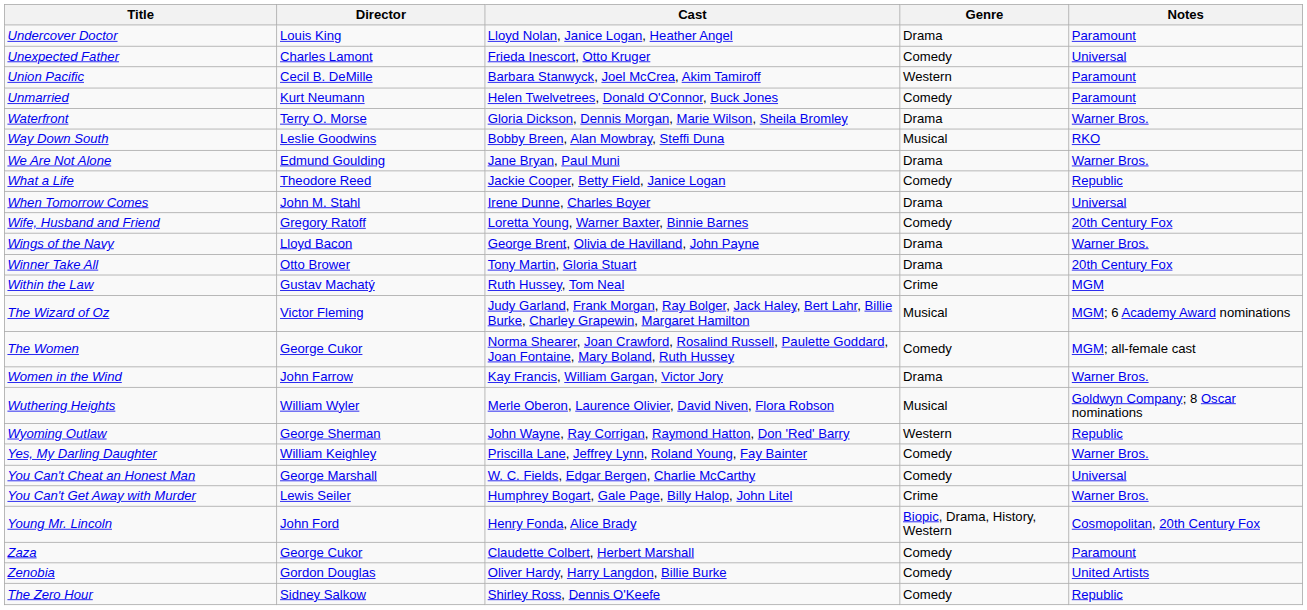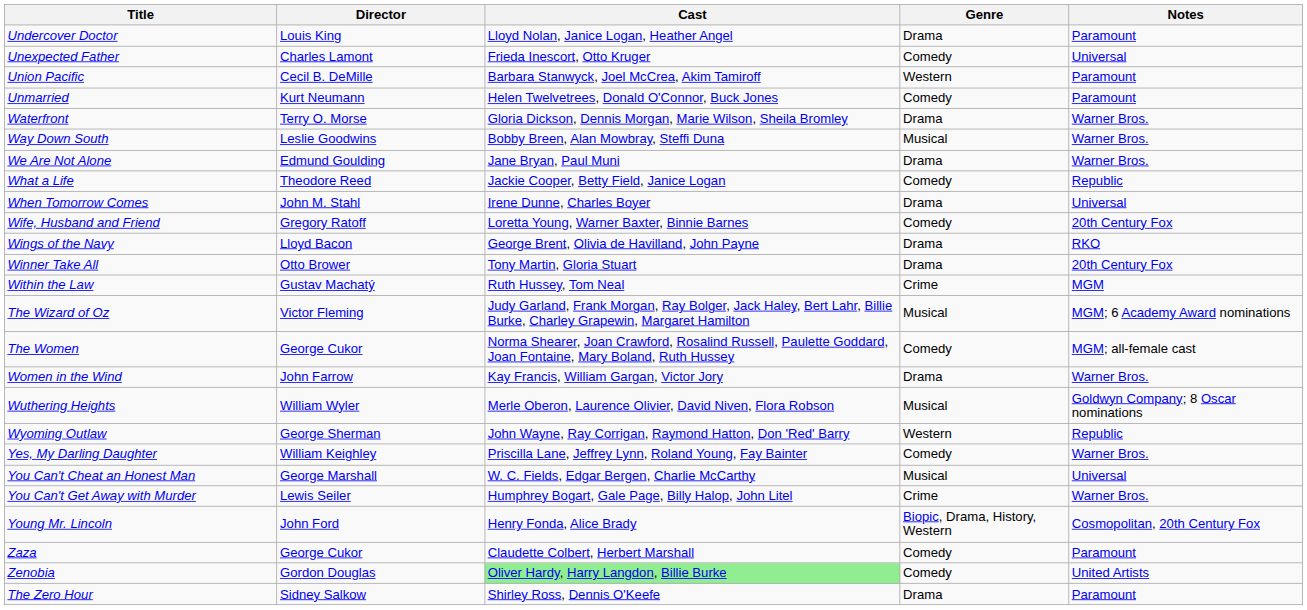 <table class="wikitable" width= "100%">
 <tr>
 <th width=21%>Title</th>
 <th width=16%>Director</th>
 <th width=32%>Cast</th>
 <th width=13%>Genre</th>
 <th width=18%>Notes</th>
 </tr>
 <tr>
 <td><em><a href='#'>Undercover Doctor</a></em></td>
 <td><a href='#'>Louis King</a></td>
 <td><a href='#'>Lloyd Nolan</a>, <a href='#'>Janice Logan</a>, <a href='#'>Heather Angel</a></td>
 <td>Drama</td>
 <td><a href='#'>Paramount</a></td>
 </tr>
 <tr>
 <td><em><a href='#'>Unexpected Father</a></em></td>
 <td><a href='#'>Charles Lamont</a></td>
 <td><a href='#'>Frieda Inescort</a>, <a href='#'>Otto Kruger</a></td>
 <td>Comedy</td>
 <td><a href='#'>Universal</a></td>
 </tr>
 <tr>
 <td><em><a href='#'>Union Pacific</a></em></td>
 <td><a href='#'>Cecil B. DeMille</a></td>
 <td><a href='#'>Barbara Stanwyck</a>, <a href='#'>Joel McCrea</a>, <a href='#'>Akim Tamiroff</a></td>
 <td>Western</td>
 <td><a href='#'>Paramount</a></td>
 </tr>
 <tr>
 <td><em><a href='#'>Unmarried</a></em></td>
 <td><a href='#'>Kurt Neumann</a></td>
 <td><a href='#'>Helen Twelvetrees</a>, <a href='#'>Donald O'Connor</a>, <a href='#'>Buck Jones</a></td>
 <td>Comedy</td>
 <td><a href='#'>Paramount</a></td>
 </tr>
 <tr>
 <td><em><a href='#'>Waterfront</a></em></td>
 <td><a href='#'>Terry O. Morse</a></td>
 <td><a href='#'>Gloria Dickson</a>, <a href='#'>Dennis Morgan</a>, <a href='#'>Marie Wilson</a>, <a href='#'>Sheila Bromley</a></td>
 <td>Drama</td>
 <td><a href='#'>Warner Bros.</a></td>
 </tr>
 <tr>
 <td><em><a href='#'>Way Down South</a></em></td>
 <td><a href='#'>Leslie Goodwins</a></td>
 <td><a href='#'>Bobby Breen</a>, <a href='#'>Alan Mowbray</a>, <a href='#'>Steffi Duna</a></td>
 <td>Musical</td>
-<td><a href='#'>RKO</a></td>
+<td><a href='#'>Warner Bros.</a></td>
 </tr>
 <tr>
 <td><em><a href='#'>We Are Not Alone</a></em></td>
 <td><a href='#'>Edmund Goulding</a></td>
 <td><a href='#'>Jane Bryan</a>, <a href='#'>Paul Muni</a></td>
 <td>Drama</td>
 <td><a href='#'>Warner Bros.</a></td>
 </tr>
 <tr>
 <td><em><a href='#'>What a Life</a></em></td>
 <td><a href='#'>Theodore Reed</a></td>
 <td><a href='#'>Jackie Cooper</a>, <a href='#'>Betty Field</a>, <a href='#'>Janice Logan</a></td>
 <td>Comedy</td>
 <td><a href='#'>Republic</a></td>
 </tr>
 <tr>
 <td><em><a href='#'>When Tomorrow Comes</a></em></td>
 <td><a href='#'>John M. Stahl</a></td>
 <td><a href='#'>Irene Dunne</a>, <a href='#'>Charles Boyer</a></td>
 <td>Drama</td>
 <td><a href='#'>Universal</a></td>
 </tr>
 <tr>
 <td><em><a href='#'>Wife, Husband and Friend</a></em></td>
 <td><a href='#'>Gregory Ratoff</a></td>
 <td><a href='#'>Loretta Young</a>, <a href='#'>Warner Baxter</a>, <a href='#'>Binnie Barnes</a></td>
 <td>Comedy</td>
 <td><a href='#'>20th Century Fox</a></td>
 </tr>
 <tr>
 <td><em><a href='#'>Wings of the Navy</a></em></td>
 <td><a href='#'>Lloyd Bacon</a></td>
 <td><a href='#'>George Brent</a>, <a href='#'>Olivia de Havilland</a>, <a href='#'>John Payne</a></td>
 <td>Drama</td>
-<td><a href='#'>Warner Bros.</a></td>
+<td><a href='#'>RKO</a></td>
 </tr>
 <tr>
 <td><em><a href='#'>Winner Take All</a></em></td>
 <td><a href='#'>Otto Brower</a></td>
 <td><a href='#'>Tony Martin</a>, <a href='#'>Gloria Stuart</a></td>
 <td>Drama</td>
 <td><a href='#'>20th Century Fox</a></td>
 </tr>
 <tr>
 <td><em><a href='#'>Within the Law</a></em></td>
 <td><a href='#'>Gustav Machatý</a></td>
 <td><a href='#'>Ruth Hussey</a>, <a href='#'>Tom Neal</a></td>
 <td>Crime</td>
 <td><a href='#'>MGM</a></td>
 </tr>
 <tr>
 <td><em><a href='#'>The Wizard of Oz</a></em></td>
 <td><a href='#'>Victor Fleming</a></td>
 <td><a href='#'>Judy Garland</a>, <a href='#'>Frank Morgan</a>, <a href='#'>Ray Bolger</a>, <a href='#'>Jack Haley</a>, <a href='#'>Bert Lahr</a>, <a href='#'>Billie Burke</a>, <a href='#'>Charley Grapewin</a>, <a href='#'>Margaret Hamilton</a></td>
 <td>Musical</td>
 <td><a href='#'>MGM</a>; 6 <a href='#'>Academy Award</a> nominations</td>
 </tr>
 <tr>
 <td><em><a href='#'>The Women</a></em></td>
 <td><a href='#'>George Cukor</a></td>
 <td><a href='#'>Norma Shearer</a>, <a href='#'>Joan Crawford</a>, <a href='#'>Rosalind Russell</a>, <a href='#'>Paulette Goddard</a>, <a href='#'>Joan Fontaine</a>, <a href='#'>Mary Boland</a>, <a href='#'>Ruth Hussey</a></td>
 <td>Comedy</td>
 <td><a href='#'>MGM</a>; all-female cast</td>
 </tr>
 <tr>
 <td><em><a href='#'>Women in the Wind</a></em></td>
 <td><a href='#'>John Farrow</a></td>
 <td><a href='#'>Kay Francis</a>, <a href='#'>William Gargan</a>, <a href='#'>Victor Jory</a></td>
 <td>Drama</td>
 <td><a href='#'>Warner Bros.</a></td>
 </tr>
 <tr>
 <td><em><a href='#'>Wuthering Heights</a></em></td>
 <td><a href='#'>William Wyler</a></td>
 <td><a href='#'>Merle Oberon</a>, <a href='#'>Laurence Olivier</a>, <a href='#'>David Niven</a>,  <a href='#'>Flora Robson</a></td>
 <td>Musical</td>
 <td><a href='#'>Goldwyn Company</a>; 8 <a href='#'>Oscar</a> nominations</td>
 </tr>
 <tr>
 <td><em><a href='#'>Wyoming Outlaw</a></em></td>
 <td><a href='#'>George Sherman</a></td>
 <td><a href='#'>John Wayne</a>, <a href='#'>Ray Corrigan</a>, <a href='#'>Raymond Hatton</a>, <a href='#'>Don 'Red' Barry</a></td>
 <td>Western</td>
 <td><a href='#'>Republic</a></td>
 </tr>
 <tr>
 <td><em><a href='#'>Yes, My Darling Daughter</a></em></td>
 <td><a href='#'>William Keighley</a></td>
 <td><a href='#'>Priscilla Lane</a>, <a href='#'>Jeffrey Lynn</a>, <a href='#'>Roland Young</a>, <a href='#'>Fay Bainter</a></td>
 <td>Comedy</td>
 <td><a href='#'>Warner Bros.</a></td>
 </tr>
 <tr>
 <td><em><a href='#'>You Can't Cheat an Honest Man</a></em></td>
 <td><a href='#'>George Marshall</a></td>
 <td><a href='#'>W. C. Fields</a>, <a href='#'>Edgar Bergen</a>, <a href='#'>Charlie McCarthy</a></td>
-<td>Comedy</td>
+<td>Musical</td>
 <td><a href='#'>Universal</a></td>
 </tr>
 <tr>
 <td><em><a href='#'>You Can't Get Away with Murder</a></em></td>
 <td><a href='#'>Lewis Seiler</a></td>
 <td><a href='#'>Humphrey Bogart</a>, <a href='#'>Gale Page</a>, <a href='#'>Billy Halop</a>, <a href='#'>John Litel</a></td>
 <td>Crime</td>
 <td><a href='#'>Warner Bros.</a></td>
 </tr>
 <tr>
 <td><em><a href='#'>Young Mr. Lincoln</a></em></td>
 <td><a href='#'>John Ford</a></td>
 <td><a href='#'>Henry Fonda</a>, <a href='#'>Alice Brady</a></td>
 <td><a href='#'>Biopic</a>, Drama, History, Western</td>
 <td><a href='#'>Cosmopolitan</a>, <a href='#'>20th Century Fox</a></td>
 </tr>
 <tr>
 <td><em><a href='#'>Zaza</a></em></td>
 <td><a href='#'>George Cukor</a></td>
 <td><a href='#'>Claudette Colbert</a>, <a href='#'>Herbert Marshall</a></td>
 <td>Comedy</td>
 <td><a href='#'>Paramount</a></td>
 </tr>
 <tr>
 <td><em><a href='#'>Zenobia</a></em></td>
 <td><a href='#'>Gordon Douglas</a></td>
-<td><a href='#'>Oliver Hardy</a>, <a href='#'>Harry Langdon</a>, <a href='#'>Billie Burke</a></td>
+<td style="background: lightgreen;"><a href='#'>Oliver Hardy</a>, <a href='#'>Harry Langdon</a>, <a href='#'>Billie Burke</a></td>
 <td>Comedy</td>
 <td><a href='#'>United Artists</a></td>
 </tr>
 <tr>
 <td><em><a href='#'>The Zero Hour</a></em></td>
 <td><a href='#'>Sidney Salkow</a></td>
 <td><a href='#'>Shirley Ross</a>, <a href='#'>Dennis O'Keefe</a></td>
-<td>Comedy</td>
-<td><a href='#'>Republic</a></td>
+<td>Drama</td>
+<td><a href='#'>Paramount</a></td>
 </tr>
 </table>
